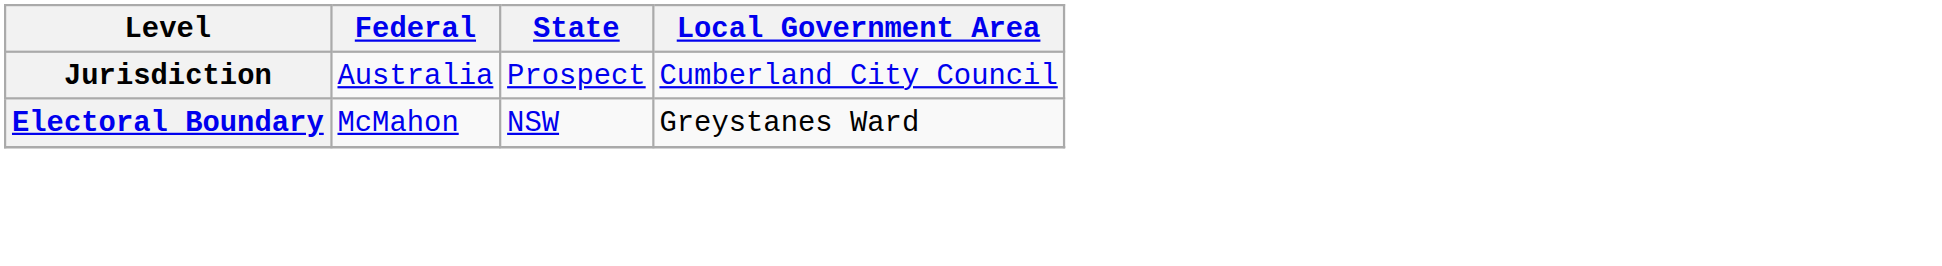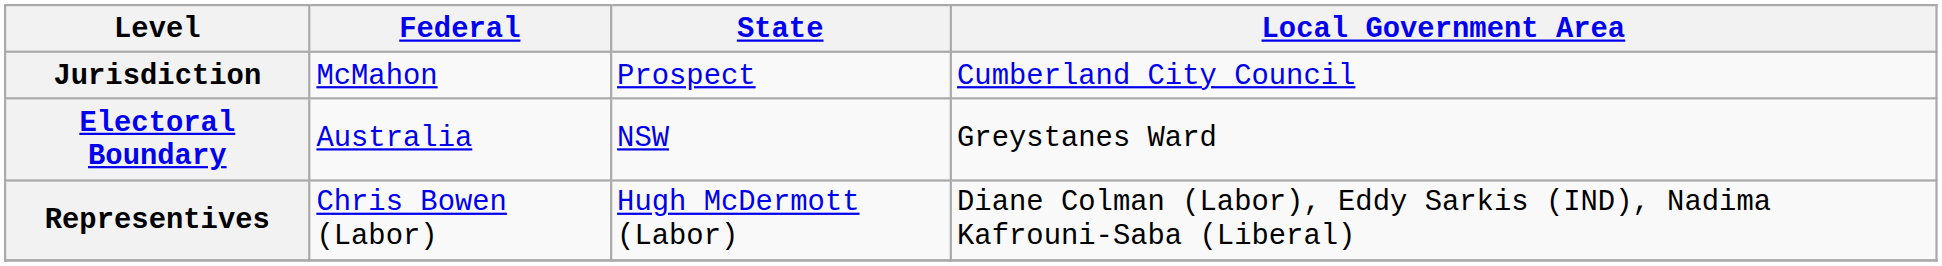 <table class="wikitable">
 <tr>
 <th>Level</th>
 <th><a href='#'>Federal</a></th>
 <th><a href='#'>State</a></th>
 <th><a href='#'>Local Government Area</a></th>
 </tr>
 <tr>
 <th>Jurisdiction</th>
-<td><a href='#'>Australia</a></td>
+<td><a href='#'>McMahon</a></td>
 <td><a href='#'> Prospect</a></td>
 <td><a href='#'>Cumberland City Council</a></td>
 </tr>
 <tr>
 <th><a href='#'> Electoral Boundary</a></th>
-<td><a href='#'>McMahon</a></td>
+<td><a href='#'>Australia</a></td>
 <td><a href='#'> NSW</a></td>
 <td>Greystanes Ward</td>
 </tr>
 <tr>
+<th>Representives</th>
+<td><a href='#'>Chris Bowen</a> (Labor)</td>
+<td><a href='#'>Hugh McDermott</a> (Labor)</td>
+<td>Diane Colman (Labor), Eddy Sarkis (IND), Nadima Kafrouni-Saba (Liberal)</td>
+</tr>
+<tr>
 </tr>
 </table>
